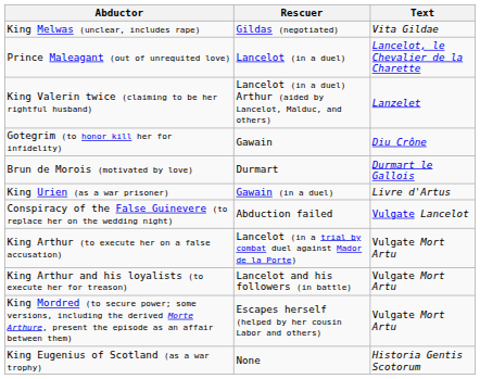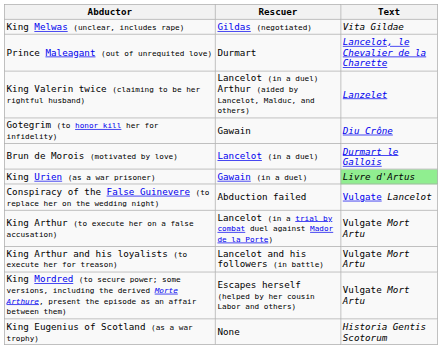 <table class="wikitable">
 <tr>
 <th>Abductor</th>
 <th>Rescuer</th>
 <th>Text</th>
 </tr>
 <tr>
 <td>King <a href='#'>Melwas</a> <small>(unclear, includes rape)</small></td>
 <td><a href='#'>Gildas</a> <small>(negotiated)</small></td>
 <td><em>Vita Gildae</em></td>
 </tr>
 <tr>
 <td>Prince <a href='#'>Maleagant</a> <small>(out of unrequited love)</small></td>
-<td><a href='#'>Lancelot</a> <small>(in a duel)</small></td>
+<td>Durmart</td>
 <td><em><a href='#'>Lancelot, le Chevalier de la Charette</a></em></td>
 </tr>
 <tr>
 <td>King Valerin twice <small>(claiming to be her rightful husband)</small></td>
 <td>Lancelot <small>(in a duel)</small> <br> Arthur <small>(aided by Lancelot, Malduc, and others)</small></td>
 <td><em><a href='#'>Lanzelet</a></em></td>
 </tr>
 <tr>
 <td>Gotegrim <small>(to <a href='#'>honor kill</a> her for infidelity)</small></td>
 <td>Gawain</td>
 <td><em><a href='#'>Diu Crône</a></em></td>
 </tr>
 <tr>
 <td>Brun de Morois <small>(motivated by love)</small></td>
-<td>Durmart</td>
+<td><a href='#'>Lancelot</a> <small>(in a duel)</small></td>
 <td><em><a href='#'>Durmart le Gallois</a></em></td>
 </tr>
 <tr>
 <td>King <a href='#'>Urien</a> <small>(as a war prisoner)</small></td>
 <td><a href='#'>Gawain</a> <small>(in a duel)</small></td>
-<td><em>Livre d'Artus</em></td>
+<td style="background: lightgreen;"><em>Livre d'Artus</em></td>
 </tr>
 <tr>
 <td>Conspiracy of the <a href='#'>False Guinevere</a> <small>(to replace her on the wedding night)</small></td>
 <td>Abduction failed</td>
 <td><a href='#'>Vulgate</a> <em>Lancelot</em></td>
 </tr>
 <tr>
 <td>King Arthur <small>(to execute her on a false accusation)</small></td>
 <td>Lancelot <small>(in a <a href='#'>trial by combat</a> duel against <a href='#'>Mador de la Porte</a>)</small></td>
 <td>Vulgate <em>Mort Artu</em></td>
 </tr>
 <tr>
 <td>King Arthur and his loyalists <small>(to execute her for treason)</small></td>
 <td>Lancelot and his followers <small>(in battle)</small></td>
 <td>Vulgate <em>Mort Artu</em></td>
 </tr>
 <tr>
 <td>King <a href='#'>Mordred</a> <small>(to secure power; some versions, including the derived <em><a href='#'>Morte Arthure</a></em>, present the episode as an affair between them)</small></td>
 <td>Escapes herself <small>(helped by her cousin Labor and others)</small></td>
 <td>Vulgate <em>Mort Artu</em></td>
 </tr>
 <tr>
 <td>King Eugenius of Scotland <small>(as a war trophy)</small></td>
 <td>None</td>
 <td><em>Historia Gentis Scotorum</em></td>
 </tr>
 </table>
